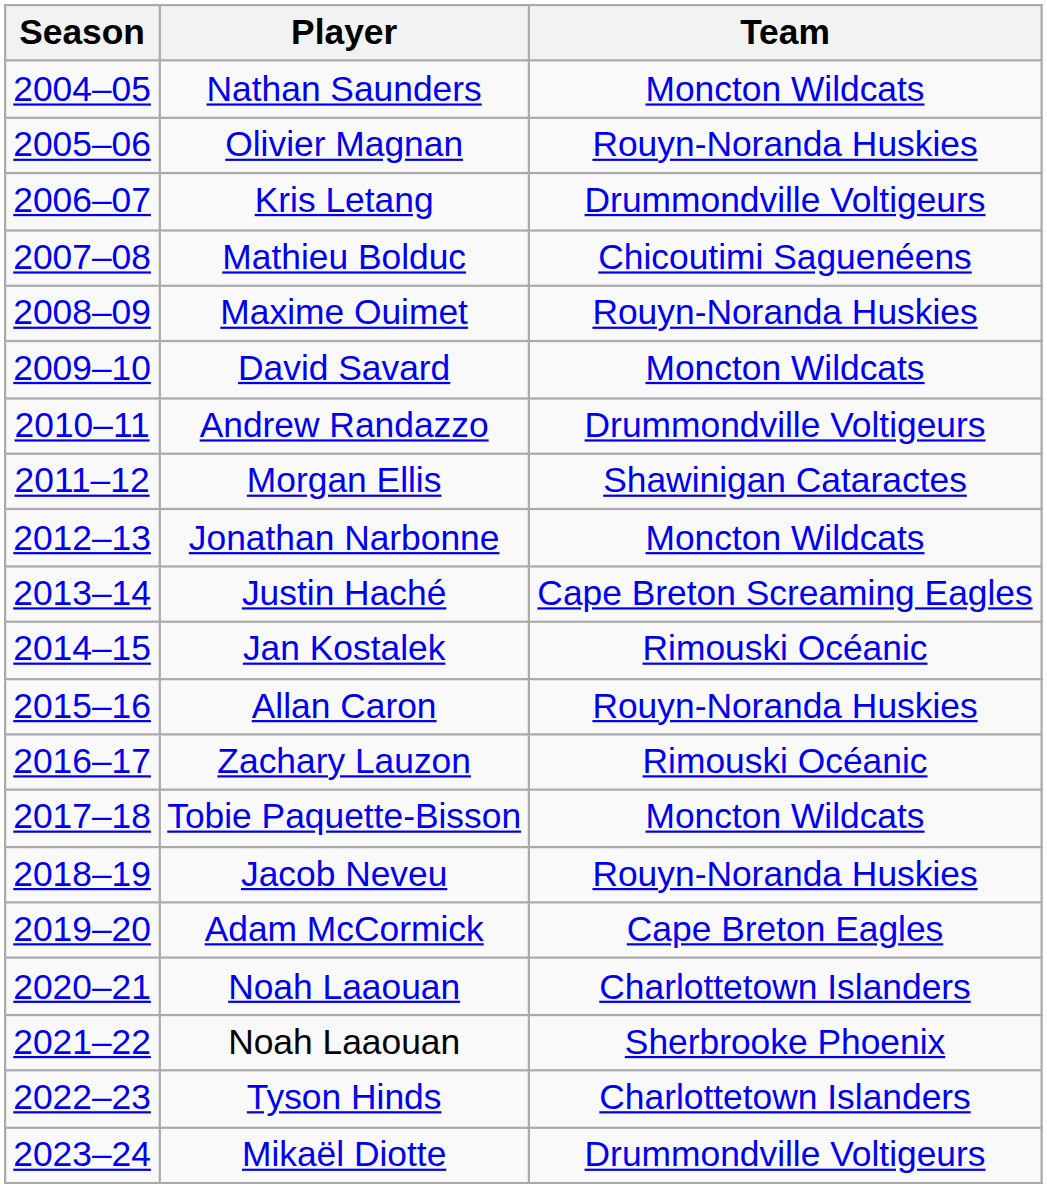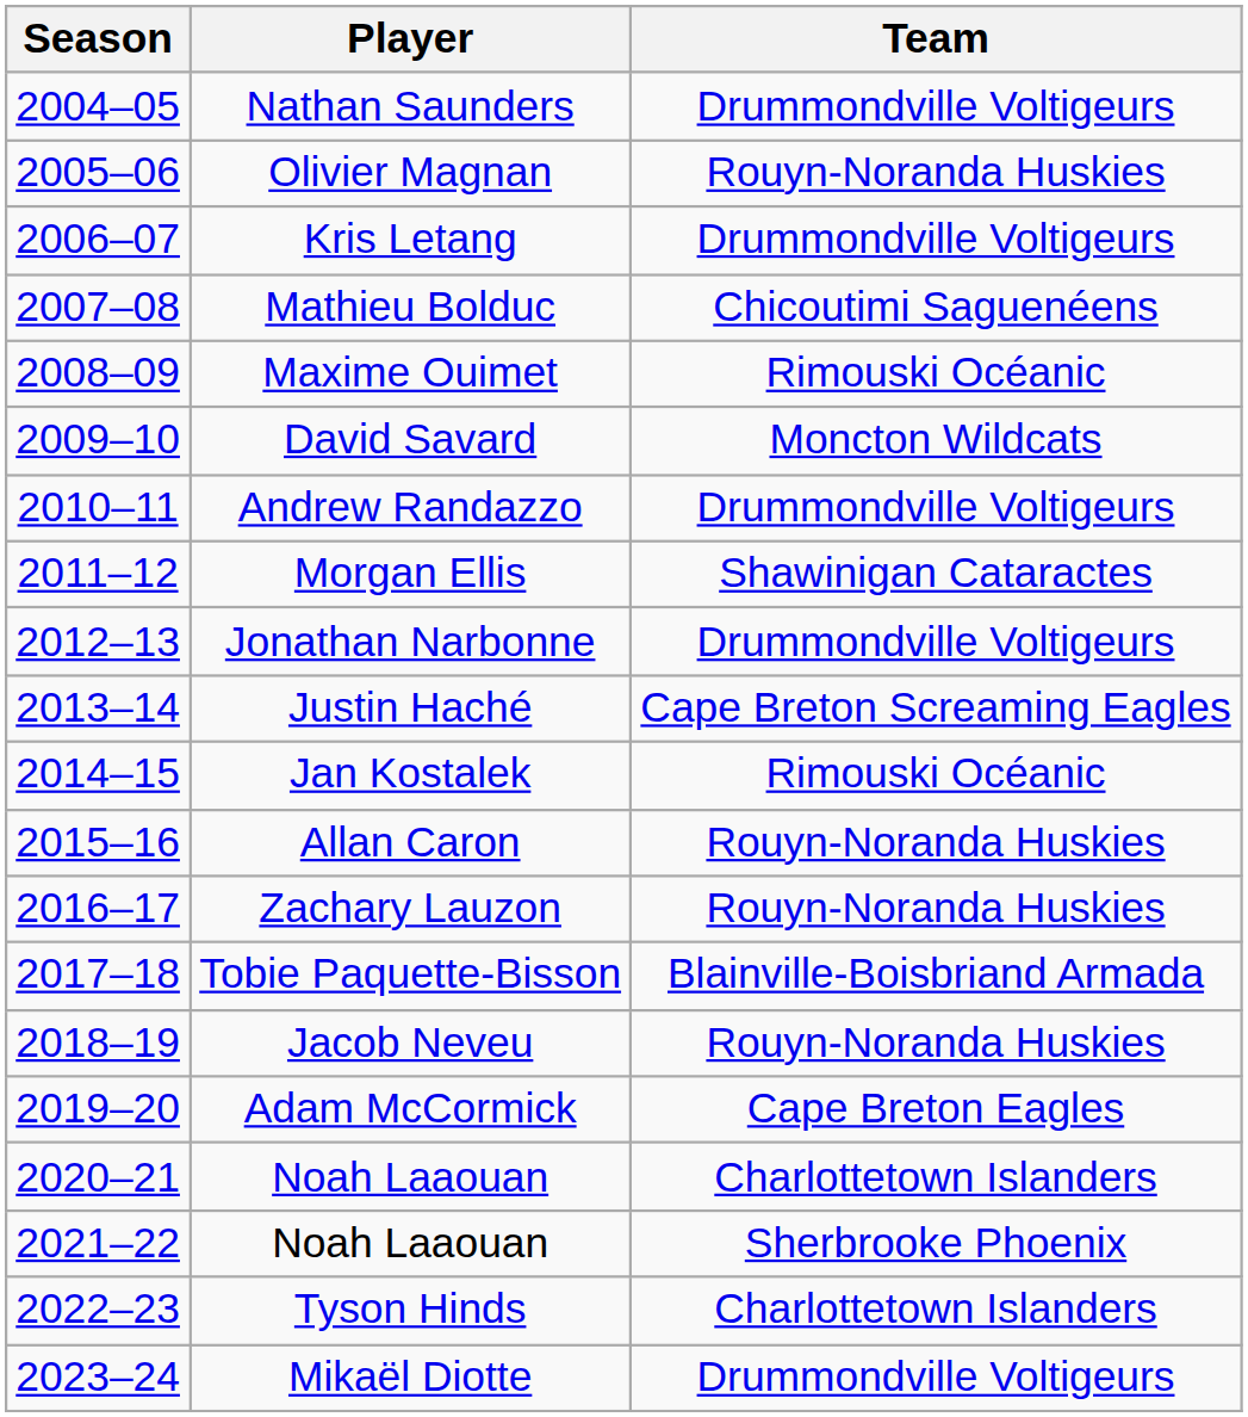 <table class="wikitable" style="text-align:center">
 <tr>
 <th>Season</th>
 <th>Player</th>
 <th>Team</th>
 </tr>
 <tr>
 <td><a href='#'>2004–05</a></td>
 <td><a href='#'>Nathan Saunders</a></td>
-<td><a href='#'>Moncton Wildcats</a></td>
+<td><a href='#'>Drummondville Voltigeurs</a></td>
 </tr>
 <tr>
 <td><a href='#'>2005–06</a></td>
 <td><a href='#'>Olivier Magnan</a></td>
 <td><a href='#'>Rouyn-Noranda Huskies</a></td>
 </tr>
 <tr>
 <td><a href='#'>2006–07</a></td>
 <td><a href='#'>Kris Letang</a></td>
 <td><a href='#'>Drummondville Voltigeurs</a></td>
 </tr>
 <tr>
 <td><a href='#'>2007–08</a></td>
 <td><a href='#'>Mathieu Bolduc</a></td>
 <td><a href='#'>Chicoutimi Saguenéens</a></td>
 </tr>
 <tr>
 <td><a href='#'>2008–09</a></td>
 <td><a href='#'>Maxime Ouimet</a></td>
-<td><a href='#'>Rouyn-Noranda Huskies</a></td>
+<td><a href='#'>Rimouski Océanic</a></td>
 </tr>
 <tr>
 <td><a href='#'>2009–10</a></td>
 <td><a href='#'>David Savard</a></td>
 <td><a href='#'>Moncton Wildcats</a></td>
 </tr>
 <tr>
 <td><a href='#'>2010–11</a></td>
 <td><a href='#'>Andrew Randazzo</a></td>
 <td><a href='#'>Drummondville Voltigeurs</a></td>
 </tr>
 <tr>
 <td><a href='#'>2011–12</a></td>
 <td><a href='#'>Morgan Ellis</a></td>
 <td><a href='#'>Shawinigan Cataractes</a></td>
 </tr>
 <tr>
 <td><a href='#'>2012–13</a></td>
 <td><a href='#'>Jonathan Narbonne</a></td>
-<td><a href='#'>Moncton Wildcats</a></td>
+<td><a href='#'>Drummondville Voltigeurs</a></td>
 </tr>
 <tr>
 <td><a href='#'>2013–14</a></td>
 <td><a href='#'>Justin Haché</a></td>
 <td><a href='#'>Cape Breton Screaming Eagles</a></td>
 </tr>
 <tr>
 <td><a href='#'>2014–15</a></td>
 <td><a href='#'>Jan Kostalek</a></td>
 <td><a href='#'>Rimouski Océanic</a></td>
 </tr>
 <tr>
 <td><a href='#'>2015–16</a></td>
 <td><a href='#'>Allan Caron</a></td>
 <td><a href='#'>Rouyn-Noranda Huskies</a></td>
 </tr>
 <tr>
 <td><a href='#'>2016–17</a></td>
 <td><a href='#'>Zachary Lauzon</a></td>
-<td><a href='#'>Rimouski Océanic</a></td>
+<td><a href='#'>Rouyn-Noranda Huskies</a></td>
 </tr>
 <tr>
 <td><a href='#'>2017–18</a></td>
 <td><a href='#'>Tobie Paquette-Bisson</a></td>
-<td><a href='#'>Moncton Wildcats</a></td>
+<td><a href='#'>Blainville-Boisbriand Armada</a></td>
 </tr>
 <tr>
 <td><a href='#'>2018–19</a></td>
 <td><a href='#'>Jacob Neveu</a></td>
 <td><a href='#'>Rouyn-Noranda Huskies</a></td>
 </tr>
 <tr>
 <td><a href='#'>2019–20</a></td>
 <td><a href='#'>Adam McCormick</a></td>
 <td><a href='#'>Cape Breton Eagles</a></td>
 </tr>
 <tr>
 <td><a href='#'>2020–21</a></td>
 <td><a href='#'>Noah Laaouan</a></td>
 <td><a href='#'>Charlottetown Islanders</a></td>
 </tr>
 <tr>
 <td><a href='#'>2021–22</a></td>
 <td>Noah Laaouan</td>
 <td><a href='#'>Sherbrooke Phoenix</a></td>
 </tr>
 <tr>
 <td><a href='#'>2022–23</a></td>
 <td><a href='#'>Tyson Hinds</a></td>
 <td><a href='#'>Charlottetown Islanders</a></td>
 </tr>
 <tr>
 <td><a href='#'>2023–24</a></td>
 <td><a href='#'>Mikaël Diotte</a></td>
 <td><a href='#'>Drummondville Voltigeurs</a></td>
 </tr>
 </table>
